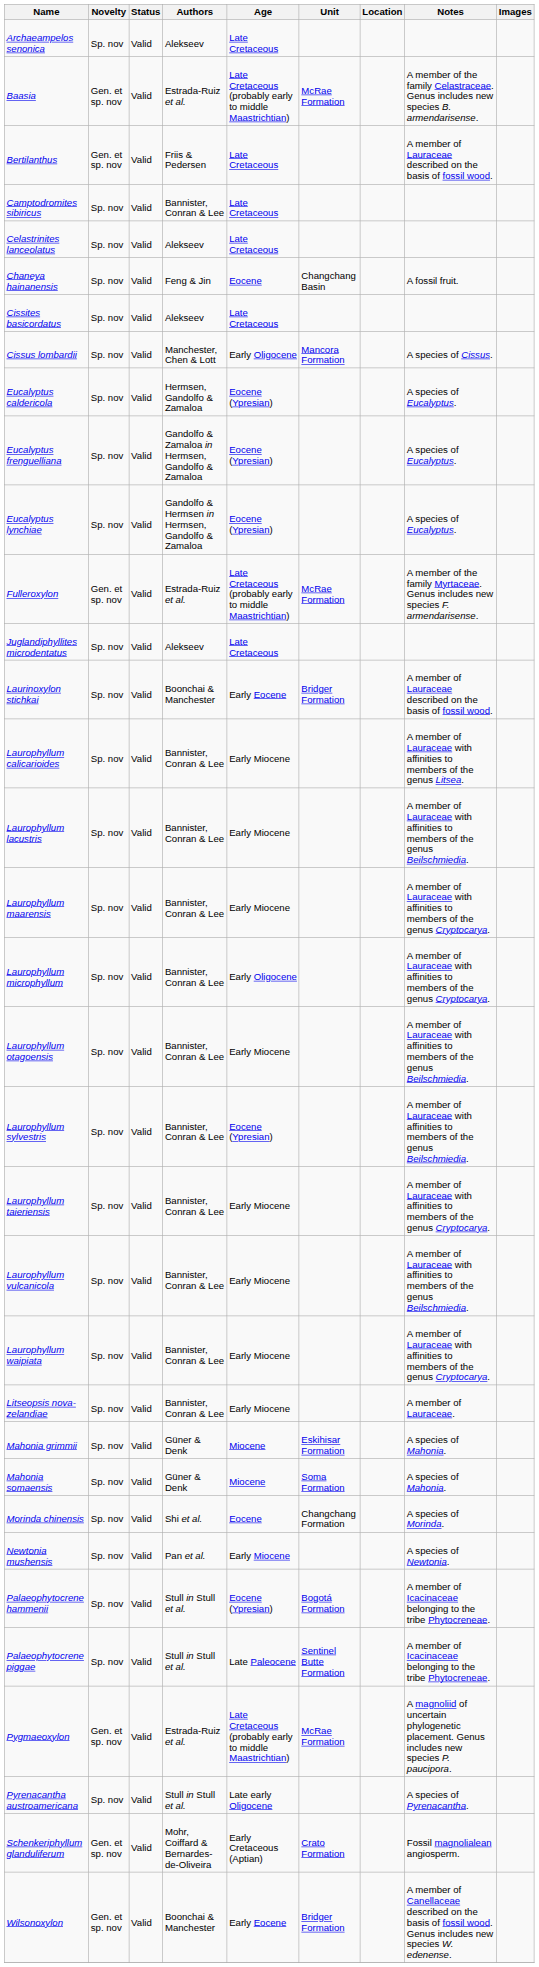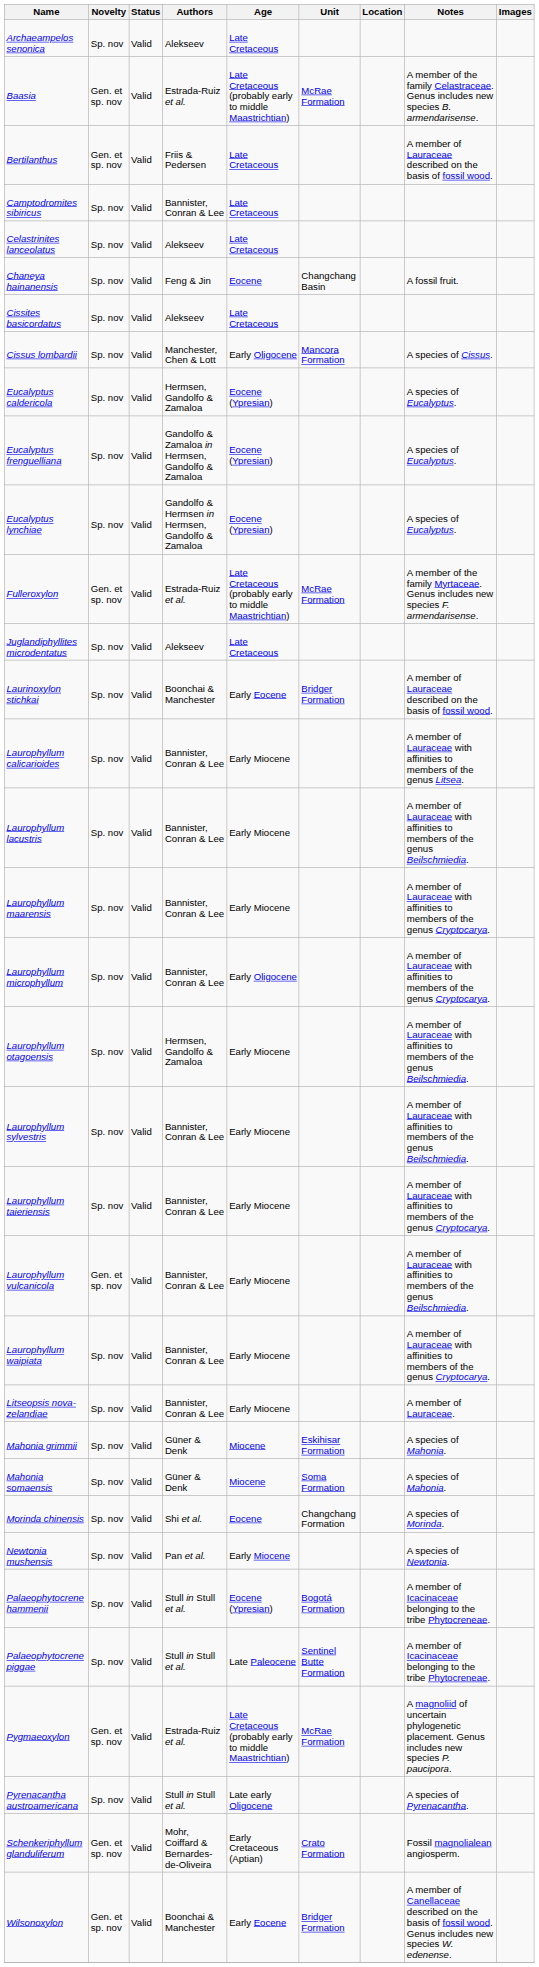 <table class="wikitable sortable" align="center" width="100%">
 <tr>
 <th>Name</th>
 <th>Novelty</th>
 <th>Status</th>
 <th>Authors</th>
 <th>Age</th>
 <th>Unit</th>
 <th>Location</th>
 <th>Notes</th>
 <th>Images</th>
 </tr>
 <tr>
 <td><br><em><a href='#'>Archaeampelos senonica</a></em></td>
 <td><br>Sp. nov</td>
 <td><br>Valid</td>
 <td><br>Alekseev</td>
 <td><br><a href='#'>Late Cretaceous</a></td>
 <td></td>
 <td><br></td>
 <td></td>
 <td></td>
 </tr>
 <tr>
 <td><br><em><a href='#'>Baasia</a></em></td>
 <td><br>Gen. et sp. nov</td>
 <td><br>Valid</td>
 <td><br>Estrada-Ruiz <em>et al.</em></td>
 <td><br><a href='#'>Late Cretaceous</a> (probably early to middle <a href='#'>Maastrichtian</a>)</td>
 <td><br><a href='#'>McRae Formation</a></td>
 <td><br></td>
 <td><br>A member of the family <a href='#'>Celastraceae</a>. Genus includes new species <em>B. armendarisense</em>.</td>
 <td></td>
 </tr>
 <tr>
 <td><br><em><a href='#'>Bertilanthus</a></em></td>
 <td><br>Gen. et sp. nov</td>
 <td><br>Valid</td>
 <td><br>Friis & Pedersen</td>
 <td><br><a href='#'>Late Cretaceous</a></td>
 <td></td>
 <td><br></td>
 <td><br>A member of <a href='#'>Lauraceae</a> described on the basis of <a href='#'>fossil wood</a>.</td>
 <td></td>
 </tr>
 <tr>
 <td><br><em><a href='#'>Camptodromites sibiricus</a></em></td>
 <td><br>Sp. nov</td>
 <td><br>Valid</td>
 <td><br>Bannister, Conran & Lee</td>
 <td><br><a href='#'>Late Cretaceous</a></td>
 <td></td>
 <td><br></td>
 <td></td>
 <td></td>
 </tr>
 <tr>
 <td><br><em><a href='#'>Celastrinites lanceolatus</a></em></td>
 <td><br>Sp. nov</td>
 <td><br>Valid</td>
 <td><br>Alekseev</td>
 <td><br><a href='#'>Late Cretaceous</a></td>
 <td></td>
 <td><br></td>
 <td></td>
 <td></td>
 </tr>
 <tr>
 <td><br><em><a href='#'>Chaneya hainanensis</a></em></td>
 <td><br>Sp. nov</td>
 <td><br>Valid</td>
 <td><br>Feng & Jin</td>
 <td><br><a href='#'>Eocene</a></td>
 <td><br>Changchang Basin</td>
 <td><br></td>
 <td><br>A fossil fruit.</td>
 <td></td>
 </tr>
 <tr>
 <td><br><em><a href='#'>Cissites basicordatus</a></em></td>
 <td><br>Sp. nov</td>
 <td><br>Valid</td>
 <td><br>Alekseev</td>
 <td><br><a href='#'>Late Cretaceous</a></td>
 <td></td>
 <td><br></td>
 <td></td>
 <td></td>
 </tr>
 <tr>
 <td><br><em><a href='#'>Cissus lombardii</a></em></td>
 <td><br>Sp. nov</td>
 <td><br>Valid</td>
 <td><br>Manchester, Chen & Lott</td>
 <td><br>Early <a href='#'>Oligocene</a></td>
 <td><br><a href='#'>Mancora Formation</a></td>
 <td><br></td>
 <td><br>A species of <em><a href='#'>Cissus</a></em>.</td>
 <td></td>
 </tr>
 <tr>
 <td><br><em><a href='#'>Eucalyptus caldericola</a></em></td>
 <td><br>Sp. nov</td>
 <td><br>Valid</td>
 <td><br>Hermsen, Gandolfo & Zamaloa</td>
 <td><br><a href='#'>Eocene</a> (<a href='#'>Ypresian</a>)</td>
 <td></td>
 <td><br></td>
 <td><br>A species of <em><a href='#'>Eucalyptus</a></em>.</td>
 <td></td>
 </tr>
 <tr>
 <td><br><em><a href='#'>Eucalyptus frenguelliana</a></em></td>
 <td><br>Sp. nov</td>
 <td><br>Valid</td>
 <td><br>Gandolfo & Zamaloa <em>in</em> Hermsen, Gandolfo & Zamaloa</td>
 <td><br><a href='#'>Eocene</a> (<a href='#'>Ypresian</a>)</td>
 <td></td>
 <td><br></td>
 <td><br>A species of <em><a href='#'>Eucalyptus</a></em>.</td>
 <td></td>
 </tr>
 <tr>
 <td><br><em><a href='#'>Eucalyptus lynchiae</a></em></td>
 <td><br>Sp. nov</td>
 <td><br>Valid</td>
 <td><br>Gandolfo & Hermsen <em>in</em> Hermsen, Gandolfo & Zamaloa</td>
 <td><br><a href='#'>Eocene</a> (<a href='#'>Ypresian</a>)</td>
 <td></td>
 <td><br></td>
 <td><br>A species of <em><a href='#'>Eucalyptus</a></em>.</td>
 <td></td>
 </tr>
 <tr>
 <td><br><em><a href='#'>Fulleroxylon</a></em></td>
 <td><br>Gen. et sp. nov</td>
 <td><br>Valid</td>
 <td><br>Estrada-Ruiz <em>et al.</em></td>
 <td><br><a href='#'>Late Cretaceous</a> (probably early to middle <a href='#'>Maastrichtian</a>)</td>
 <td><br><a href='#'>McRae Formation</a></td>
 <td><br></td>
 <td><br>A member of the family <a href='#'>Myrtaceae</a>. Genus includes new species <em>F. armendarisense</em>.</td>
 <td></td>
 </tr>
 <tr>
 <td><br><em><a href='#'>Juglandiphyllites microdentatus</a></em></td>
 <td><br>Sp. nov</td>
 <td><br>Valid</td>
 <td><br>Alekseev</td>
 <td><br><a href='#'>Late Cretaceous</a></td>
 <td></td>
 <td><br></td>
 <td></td>
 <td></td>
 </tr>
 <tr>
 <td><br><em><a href='#'>Laurinoxylon stichkai</a></em></td>
 <td><br>Sp. nov</td>
 <td><br>Valid</td>
 <td><br>Boonchai & Manchester</td>
 <td><br>Early <a href='#'>Eocene</a></td>
 <td><br><a href='#'>Bridger Formation</a></td>
 <td><br></td>
 <td><br>A member of <a href='#'>Lauraceae</a> described on the basis of <a href='#'>fossil wood</a>.</td>
 <td></td>
 </tr>
 <tr>
 <td><br><em><a href='#'>Laurophyllum calicarioides</a></em></td>
 <td><br>Sp. nov</td>
 <td><br>Valid</td>
 <td><br>Bannister, Conran & Lee</td>
 <td><br>Early Miocene</td>
 <td></td>
 <td><br></td>
 <td><br>A member of <a href='#'>Lauraceae</a> with affinities to members of the genus <em><a href='#'>Litsea</a></em>.</td>
 <td></td>
 </tr>
 <tr>
 <td><br><em><a href='#'>Laurophyllum lacustris</a></em></td>
 <td><br>Sp. nov</td>
 <td><br>Valid</td>
 <td><br>Bannister, Conran & Lee</td>
 <td><br>Early Miocene</td>
 <td></td>
 <td><br></td>
 <td><br>A member of <a href='#'>Lauraceae</a> with affinities to members of the genus <em><a href='#'>Beilschmiedia</a></em>.</td>
 <td></td>
 </tr>
 <tr>
 <td><br><em><a href='#'>Laurophyllum maarensis</a></em></td>
 <td><br>Sp. nov</td>
 <td><br>Valid</td>
 <td><br>Bannister, Conran & Lee</td>
 <td><br>Early Miocene</td>
 <td></td>
 <td><br></td>
 <td><br>A member of <a href='#'>Lauraceae</a> with affinities to members of the genus <em><a href='#'>Cryptocarya</a></em>.</td>
 <td></td>
 </tr>
 <tr>
 <td><br><em><a href='#'>Laurophyllum microphyllum</a></em></td>
 <td><br>Sp. nov</td>
 <td><br>Valid</td>
 <td><br>Bannister, Conran & Lee</td>
 <td><br>Early <a href='#'>Oligocene</a></td>
 <td></td>
 <td><br></td>
 <td><br>A member of <a href='#'>Lauraceae</a> with affinities to members of the genus <em><a href='#'>Cryptocarya</a></em>.</td>
 <td></td>
 </tr>
 <tr>
 <td><br><em><a href='#'>Laurophyllum otagoensis</a></em></td>
 <td><br>Sp. nov</td>
 <td><br>Valid</td>
-<td><br>Bannister, Conran & Lee</td>
+<td><br>Hermsen, Gandolfo & Zamaloa</td>
 <td><br>Early Miocene</td>
 <td></td>
 <td><br></td>
 <td><br>A member of <a href='#'>Lauraceae</a> with affinities to members of the genus <em><a href='#'>Beilschmiedia</a></em>.</td>
 <td></td>
 </tr>
 <tr>
 <td><br><em><a href='#'>Laurophyllum sylvestris</a></em></td>
 <td><br>Sp. nov</td>
 <td><br>Valid</td>
 <td><br>Bannister, Conran & Lee</td>
-<td><br><a href='#'>Eocene</a> (<a href='#'>Ypresian</a>)</td>
+<td><br>Early Miocene</td>
 <td></td>
 <td><br></td>
 <td><br>A member of <a href='#'>Lauraceae</a> with affinities to members of the genus <em><a href='#'>Beilschmiedia</a></em>.</td>
 <td></td>
 </tr>
 <tr>
 <td><br><em><a href='#'>Laurophyllum taieriensis</a></em></td>
 <td><br>Sp. nov</td>
 <td><br>Valid</td>
 <td><br>Bannister, Conran & Lee</td>
 <td><br>Early Miocene</td>
 <td></td>
 <td><br></td>
 <td><br>A member of <a href='#'>Lauraceae</a> with affinities to members of the genus <em><a href='#'>Cryptocarya</a></em>.</td>
 <td></td>
 </tr>
 <tr>
 <td><br><em><a href='#'>Laurophyllum vulcanicola</a></em></td>
-<td><br>Sp. nov</td>
+<td><br>Gen. et sp. nov</td>
 <td><br>Valid</td>
 <td><br>Bannister, Conran & Lee</td>
 <td><br>Early Miocene</td>
 <td></td>
 <td><br></td>
 <td><br>A member of <a href='#'>Lauraceae</a> with affinities to members of the genus <em><a href='#'>Beilschmiedia</a></em>.</td>
 <td></td>
 </tr>
 <tr>
 <td><br><em><a href='#'>Laurophyllum waipiata</a></em></td>
 <td><br>Sp. nov</td>
 <td><br>Valid</td>
 <td><br>Bannister, Conran & Lee</td>
 <td><br>Early Miocene</td>
 <td></td>
 <td><br></td>
 <td><br>A member of <a href='#'>Lauraceae</a> with affinities to members of the genus <em><a href='#'>Cryptocarya</a></em>.</td>
 <td></td>
 </tr>
 <tr>
 <td><br><em><a href='#'>Litseopsis nova-zelandiae</a></em></td>
 <td><br>Sp. nov</td>
 <td><br>Valid</td>
 <td><br>Bannister, Conran & Lee</td>
 <td><br>Early Miocene</td>
 <td></td>
 <td><br></td>
 <td><br>A member of <a href='#'>Lauraceae</a>.</td>
 <td></td>
 </tr>
 <tr>
 <td><br><em><a href='#'>Mahonia grimmii</a></em></td>
 <td><br>Sp. nov</td>
 <td><br>Valid</td>
 <td><br>Güner & Denk</td>
 <td><br><a href='#'>Miocene</a></td>
 <td><br><a href='#'>Eskihisar Formation</a></td>
 <td><br></td>
 <td><br>A species of <em><a href='#'>Mahonia</a></em>.</td>
 <td></td>
 </tr>
 <tr>
 <td><br><em><a href='#'>Mahonia somaensis</a></em></td>
 <td><br>Sp. nov</td>
 <td><br>Valid</td>
 <td><br>Güner & Denk</td>
 <td><br><a href='#'>Miocene</a></td>
 <td><br><a href='#'>Soma Formation</a></td>
 <td><br></td>
 <td><br>A species of <em><a href='#'>Mahonia</a></em>.</td>
 <td></td>
 </tr>
 <tr>
 <td><br><em><a href='#'>Morinda chinensis</a></em></td>
 <td><br>Sp. nov</td>
 <td><br>Valid</td>
 <td><br>Shi <em>et al.</em></td>
 <td><br><a href='#'>Eocene</a></td>
 <td><br>Changchang Formation</td>
 <td><br></td>
 <td><br>A species of <em><a href='#'>Morinda</a></em>.</td>
 <td></td>
 </tr>
 <tr>
 <td><br><em><a href='#'>Newtonia mushensis</a></em></td>
 <td><br>Sp. nov</td>
 <td><br>Valid</td>
 <td><br>Pan <em>et al.</em></td>
 <td><br>Early <a href='#'>Miocene</a></td>
 <td></td>
 <td><br></td>
 <td><br>A species of <em><a href='#'>Newtonia</a></em>.</td>
 <td></td>
 </tr>
 <tr>
 <td><br><em><a href='#'>Palaeophytocrene hammenii</a></em></td>
 <td><br>Sp. nov</td>
 <td><br>Valid</td>
 <td><br>Stull <em>in</em> Stull <em>et al.</em></td>
 <td><br><a href='#'>Eocene</a> (<a href='#'>Ypresian</a>)</td>
 <td><br><a href='#'>Bogotá Formation</a></td>
 <td><br></td>
 <td><br>A member of <a href='#'>Icacinaceae</a> belonging to the tribe <a href='#'>Phytocreneae</a>.</td>
 <td></td>
 </tr>
 <tr>
 <td><br><em><a href='#'>Palaeophytocrene piggae</a></em></td>
 <td><br>Sp. nov</td>
 <td><br>Valid</td>
 <td><br>Stull <em>in</em> Stull <em>et al.</em></td>
 <td><br>Late <a href='#'>Paleocene</a></td>
 <td><br><a href='#'>Sentinel Butte Formation</a></td>
 <td><br></td>
 <td><br>A member of <a href='#'>Icacinaceae</a> belonging to the tribe <a href='#'>Phytocreneae</a>.</td>
 <td></td>
 </tr>
 <tr>
 <td><br><em><a href='#'>Pygmaeoxylon</a></em></td>
 <td><br>Gen. et sp. nov</td>
 <td><br>Valid</td>
 <td><br>Estrada-Ruiz <em>et al.</em></td>
 <td><br><a href='#'>Late Cretaceous</a> (probably early to middle <a href='#'>Maastrichtian</a>)</td>
 <td><br><a href='#'>McRae Formation</a></td>
 <td><br></td>
 <td><br>A <a href='#'>magnoliid</a> of uncertain phylogenetic placement. Genus includes new species <em>P. paucipora</em>.</td>
 <td></td>
 </tr>
 <tr>
 <td><br><em><a href='#'>Pyrenacantha austroamericana</a></em></td>
 <td><br>Sp. nov</td>
 <td><br>Valid</td>
 <td><br>Stull <em>in</em> Stull <em>et al.</em></td>
 <td><br>Late early <a href='#'>Oligocene</a></td>
 <td></td>
 <td><br></td>
 <td><br>A species of <em><a href='#'>Pyrenacantha</a></em>.</td>
 <td></td>
 </tr>
 <tr>
 <td><br><em><a href='#'>Schenkeriphyllum glanduliferum</a></em></td>
 <td><br>Gen. et sp. nov</td>
 <td><br>Valid</td>
 <td><br>Mohr, Coiffard & Bernardes-de-Oliveira</td>
 <td><br>Early Cretaceous (Aptian)</td>
 <td><br><a href='#'>Crato Formation</a></td>
 <td><br></td>
 <td><br>Fossil <a href='#'>magnolialean</a> angiosperm.</td>
 <td></td>
 </tr>
 <tr>
 <td><br><em><a href='#'>Wilsonoxylon</a></em></td>
 <td><br>Gen. et sp. nov</td>
 <td><br>Valid</td>
 <td><br>Boonchai & Manchester</td>
 <td><br>Early <a href='#'>Eocene</a></td>
 <td><br><a href='#'>Bridger Formation</a></td>
 <td><br></td>
 <td><br>A member of <a href='#'>Canellaceae</a> described on the basis of <a href='#'>fossil wood</a>. Genus includes new species <em>W. edenense</em>.</td>
 <td></td>
 </tr>
 <tr>
 </tr>
 </table>
